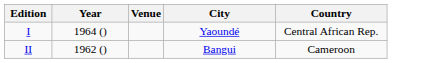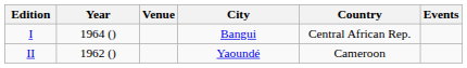 <table class="wikitable" style="text-align:center">
 <tr>
 <th width=60>Edition</th>
 <th width=100>Year</th>
 <th>Venue</th>
 <th width=150>City</th>
 <th width=150>Country</th>
+<th>Events</th>
 </tr>
 <tr>
 <td><a href='#'>I</a></td>
 <td>1964 ()</td>
 <td></td>
-<td><a href='#'>Yaoundé</a></td>
+<td><a href='#'>Bangui</a></td>
 <td>Central African Rep.</td>
+<td></td>
 </tr>
 <tr>
 <td><a href='#'>II</a></td>
 <td>1962 ()</td>
 <td></td>
-<td><a href='#'>Bangui</a></td>
+<td><a href='#'>Yaoundé</a></td>
 <td>Cameroon</td>
+<td></td>
 </tr>
 </table>
